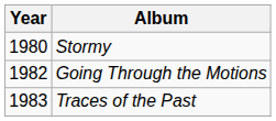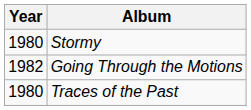 <table class="wikitable">
 <tr>
 <th>Year</th>
 <th>Album</th>
 </tr>
 <tr>
 <td>1980</td>
 <td><em>Stormy</em></td>
 </tr>
 <tr>
 <td>1982</td>
 <td><em>Going Through the Motions</em></td>
 </tr>
 <tr>
-<td>1983</td>
+<td>1980</td>
 <td><em>Traces of the Past</em></td>
 </tr>
 <tr>
 </tr>
 </table>
